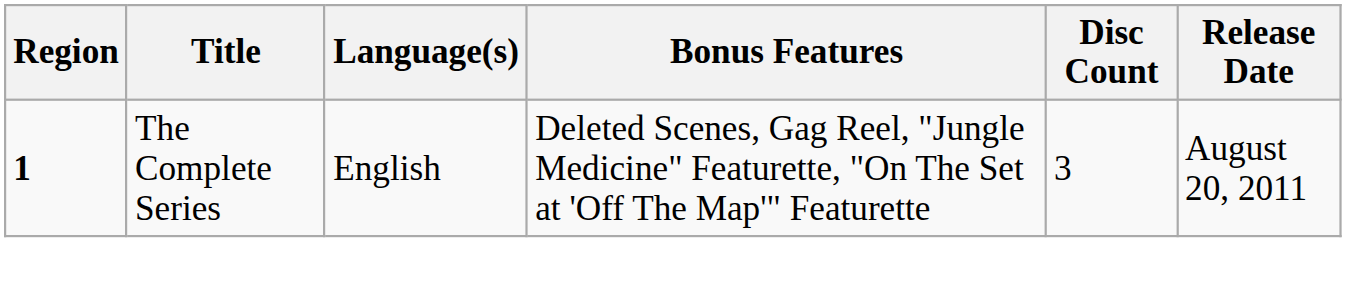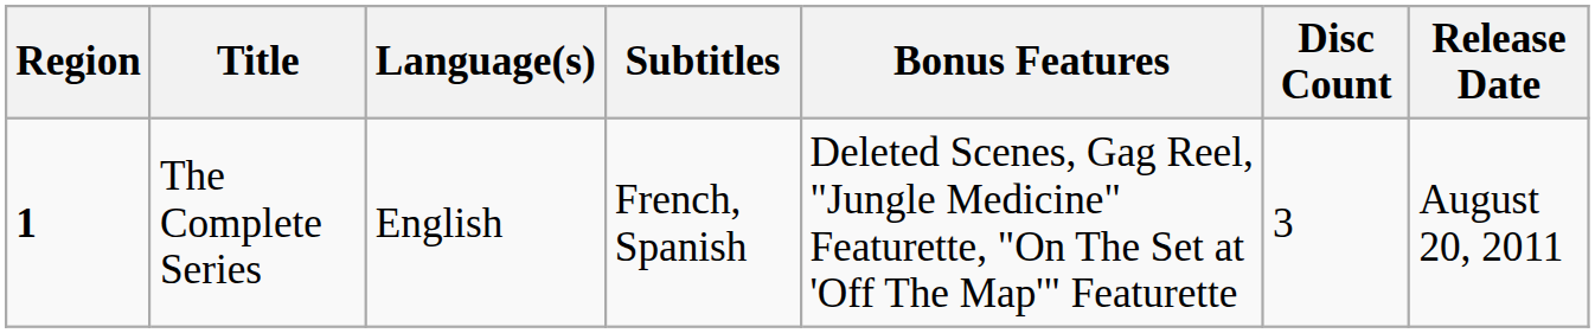 <table class="wikitable">
 <tr>
 <th>Region</th>
 <th>Title</th>
 <th>Language(s)</th>
+<th>Subtitles</th>
 <th>Bonus Features</th>
 <th>Disc Count</th>
 <th>Release Date</th>
 </tr>
 <tr>
 <td><strong>1</strong></td>
 <td>The Complete Series</td>
 <td>English</td>
+<td>French, Spanish</td>
 <td>Deleted Scenes, Gag Reel, "Jungle Medicine" Featurette, "On The Set at 'Off The Map'" Featurette</td>
 <td>3</td>
 <td>August 20, 2011</td>
 </tr>
 </table>
